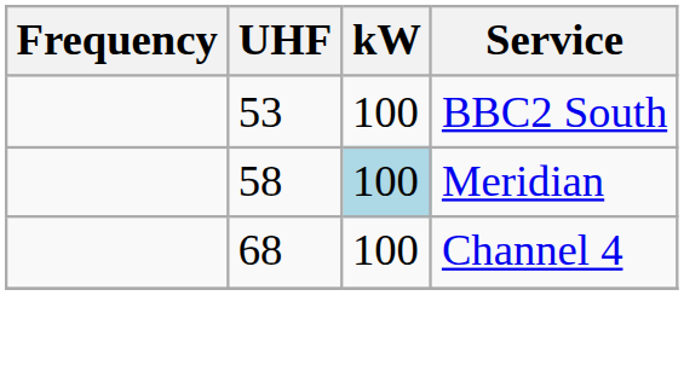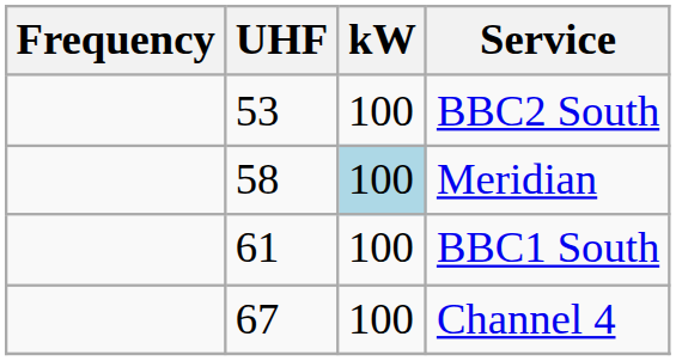 <table class="wikitable sortable">
 <tr>
 <th>Frequency</th>
 <th>UHF</th>
 <th>kW</th>
 <th>Service</th>
 </tr>
 <tr>
 <td></td>
 <td>53</td>
 <td>100</td>
 <td><a href='#'>BBC2 South</a></td>
 </tr>
 <tr>
 <td></td>
 <td>58</td>
 <td style="background: lightblue;">100</td>
 <td><a href='#'>Meridian</a></td>
 </tr>
 <tr>
 <td></td>
-<td>68</td>
+<td>61</td>
+<td>100</td>
+<td><a href='#'>BBC1 South</a></td>
+</tr>
+<tr>
+<td></td>
+<td>67</td>
 <td>100</td>
 <td><a href='#'>Channel 4</a></td>
 </tr>
 <tr>
 </tr>
 </table>
